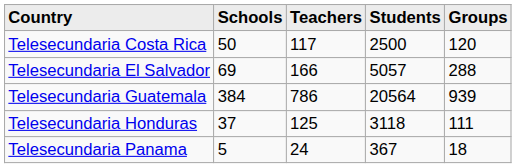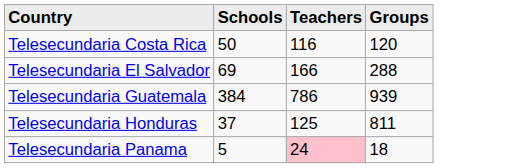 <table class="wikitable">
 <tr –   bgcolor="#ececec">
 <td><strong>Country</strong></td>
 <td><strong>Schools</strong></td>
 <td><strong>Teachers</strong></td>
-<td><strong>Students</strong></td>
 <td><strong>Groups</strong></td>
 </tr>
 <tr>
 <td><a href='#'>Telesecundaria Costa Rica</a></td>
 <td>50</td>
-<td>117</td>
-<td>2500</td>
+<td>116</td>
 <td>120</td>
 </tr>
 <tr>
 <td><a href='#'>Telesecundaria El Salvador</a></td>
 <td>69</td>
 <td>166</td>
-<td>5057</td>
 <td>288</td>
 </tr>
 <tr>
 <td><a href='#'>Telesecundaria Guatemala</a></td>
 <td>384</td>
 <td>786</td>
-<td>20564</td>
 <td>939</td>
 </tr>
 <tr>
 <td><a href='#'>Telesecundaria Honduras</a></td>
 <td>37</td>
 <td>125</td>
-<td>3118</td>
-<td>111</td>
+<td>811</td>
 </tr>
 <tr>
 <td><a href='#'>Telesecundaria Panama</a></td>
 <td>5</td>
-<td>24</td>
-<td>367</td>
+<td style="background: pink;">24</td>
 <td>18</td>
 </tr>
 </table>
